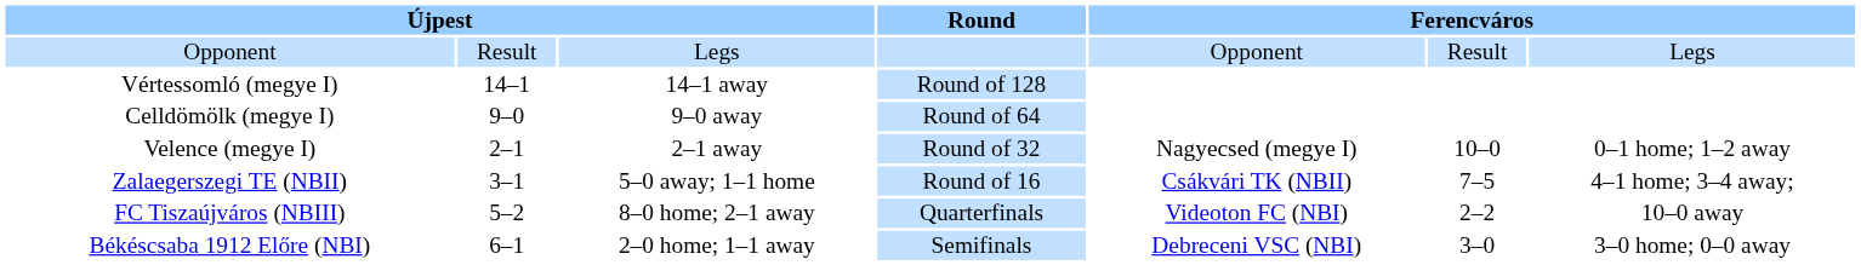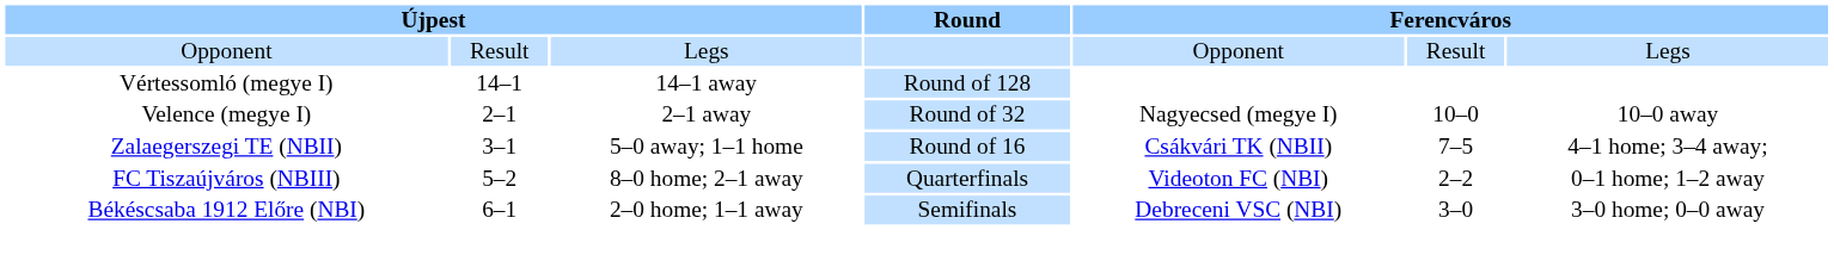 <table width="100%" style="text-align:center">
 <tr valign=top bgcolor=#99ccff>
 <th colspan=3 style="width:1*">Újpest</th>
 <th><strong>Round</strong></th>
 <th colspan=3 style="width:1*">Ferencváros</th>
 </tr>
 <tr valign=top bgcolor=#c1e0ff>
 <td>Opponent</td>
 <td>Result</td>
 <td>Legs</td>
 <td bgcolor=#c1e0ff></td>
 <td>Opponent</td>
 <td>Result</td>
 <td>Legs</td>
 </tr>
 <tr>
 <td>Vértessomló (megye I)</td>
 <td>14–1</td>
 <td>14–1 away</td>
 <td bgcolor=#c1e0ff>Round of 128</td>
 <td></td>
 <td></td>
 <td></td>
 </tr>
 <tr>
-<td>Celldömölk (megye I)</td>
-<td>9–0</td>
-<td>9–0 away</td>
-<td bgcolor=#c1e0ff>Round of 64</td>
-<td></td>
-<td></td>
-<td></td>
-</tr>
-<tr>
 <td>Velence (megye I)</td>
 <td>2–1</td>
 <td>2–1 away</td>
 <td bgcolor=#c1e0ff>Round of 32</td>
 <td>Nagyecsed (megye I)</td>
 <td>10–0</td>
-<td>0–1 home; 1–2 away</td>
+<td>10–0 away</td>
 </tr>
 <tr>
 <td><a href='#'>Zalaegerszegi TE</a> (<a href='#'>NBII</a>)</td>
 <td>3–1</td>
 <td>5–0 away; 1–1 home</td>
 <td bgcolor=#c1e0ff>Round of 16</td>
 <td><a href='#'>Csákvári TK</a> (<a href='#'>NBII</a>)</td>
 <td>7–5</td>
 <td>4–1 home; 3–4 away;</td>
 </tr>
 <tr>
 <td><a href='#'>FC Tiszaújváros</a> (<a href='#'>NBIII</a>)</td>
 <td>5–2</td>
 <td>8–0 home; 2–1 away</td>
 <td bgcolor=#c1e0ff>Quarterfinals</td>
 <td><a href='#'>Videoton FC</a> (<a href='#'>NBI</a>)</td>
 <td>2–2</td>
-<td>10–0 away</td>
+<td>0–1 home; 1–2 away</td>
 </tr>
 <tr>
 <td><a href='#'>Békéscsaba 1912 Előre</a> (<a href='#'>NBI</a>)</td>
 <td>6–1</td>
 <td>2–0 home; 1–1 away</td>
 <td bgcolor=#c1e0ff>Semifinals</td>
 <td><a href='#'>Debreceni VSC</a> (<a href='#'>NBI</a>)</td>
 <td>3–0</td>
 <td>3–0 home; 0–0 away</td>
 </tr>
 </table>
